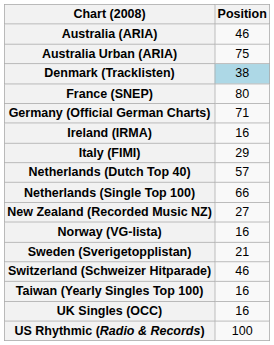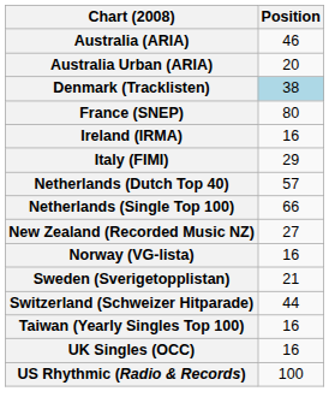 <table class="wikitable sortable plainrowheaders" style="text-align:center">
 <tr>
 <th scope="col">Chart (2008)</th>
 <th scope="col">Position</th>
 </tr>
 <tr>
 <th scope="row">Australia (ARIA)</th>
 <td style="text-align:center;">46</td>
 </tr>
 <tr>
 <th scope="row">Australia Urban (ARIA)</th>
-<td style="text-align:center;">75</td>
+<td style="text-align:center;">20</td>
 </tr>
 <tr>
 <th scope="row">Denmark (Tracklisten)</th>
 <td style="background: lightblue;">38</td>
 </tr>
 <tr>
 <th scope="row">France (SNEP)</th>
 <td style="text-align:center;">80</td>
-</tr>
-<tr>
-<th scope="row">Germany (Official German Charts)</th>
-<td style="text-align:center;">71</td>
 </tr>
 <tr>
 <th scope="row">Ireland (IRMA)</th>
 <td style="text-align:center;">16</td>
 </tr>
 <tr>
 <th scope="row">Italy (FIMI)</th>
 <td style="text-align:center">29</td>
 </tr>
 <tr>
 <th scope="row">Netherlands (Dutch Top 40)</th>
 <td style="text-align:center;">57</td>
 </tr>
 <tr>
 <th scope="row">Netherlands (Single Top 100)</th>
 <td style="text-align:center;">66</td>
 </tr>
 <tr>
 <th scope="row">New Zealand (Recorded Music NZ)</th>
 <td style="text-align:center;">27</td>
 </tr>
 <tr>
 <th scope="row">Norway (VG-lista)</th>
 <td style="text-align:center;">16</td>
 </tr>
 <tr>
 <th scope="row">Sweden (Sverigetopplistan)</th>
 <td style="text-align:center;">21</td>
 </tr>
 <tr>
 <th scope="row">Switzerland (Schweizer Hitparade)</th>
-<td style="text-align:center;">46</td>
+<td style="text-align:center;">44</td>
 </tr>
 <tr>
 <th scope="row">Taiwan (Yearly Singles Top 100)</th>
 <td style="text-align:center;">16</td>
 </tr>
 <tr>
 <th scope="row">UK Singles (OCC)</th>
 <td style="text-align:center;">16</td>
 </tr>
 <tr>
 <th scope="row">US Rhythmic (<em>Radio & Records</em>)</th>
 <td style="text-align:center;">100</td>
 </tr>
 </table>
